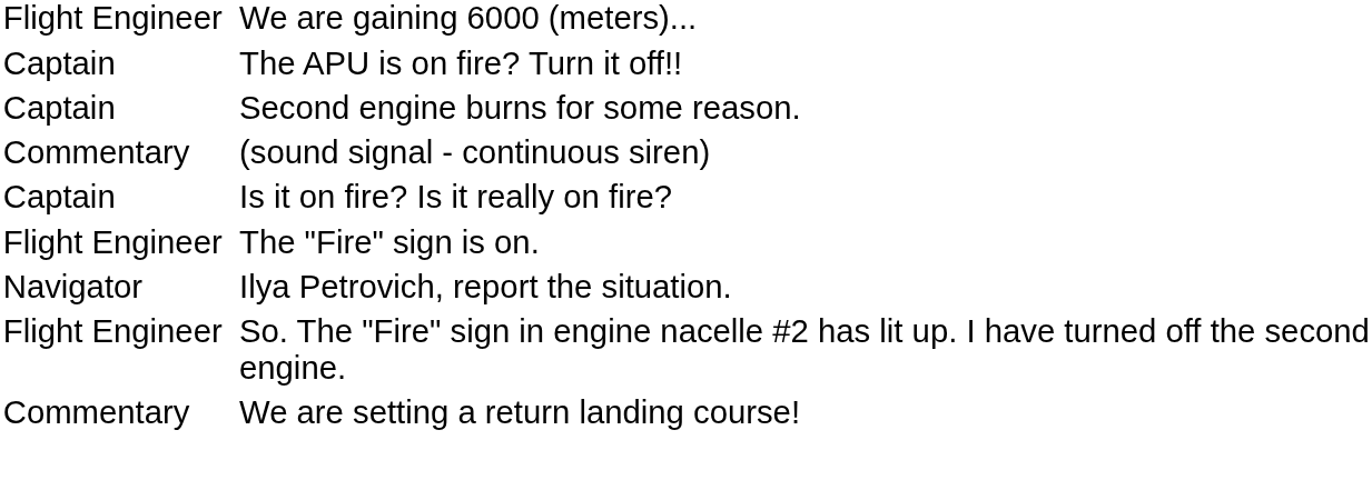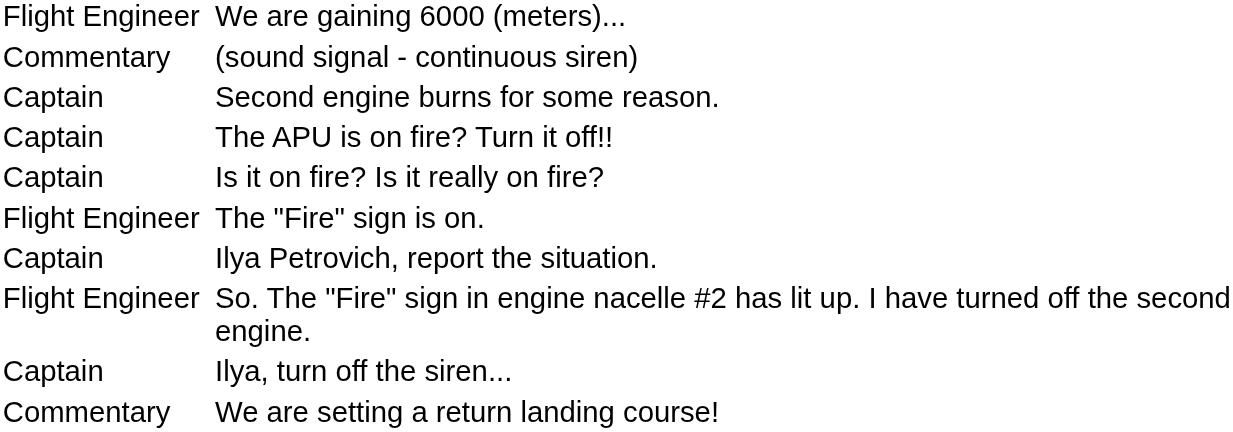 <table align="center" style="border:none;" cellpadding="1">
 <tr>
 <th style="width:7.0em;"></th>
 <th style="width:37.0em;"></th>
 </tr>
 <tr style="vertical-align:top;">
 <td>Flight Engineer</td>
 <td>We are gaining 6000 (meters)...</td>
 </tr>
 <tr style="vertical-align:top;">
-<td>Captain</td>
-<td>The APU is on fire? Turn it off!!</td>
+<td>Commentary</td>
+<td>(sound signal - continuous siren)</td>
 </tr>
 <tr style="vertical-align:top;">
 <td>Captain</td>
 <td>Second engine burns for some reason.</td>
 </tr>
 <tr style="vertical-align:top;">
-<td>Commentary</td>
-<td>(sound signal - continuous siren)</td>
+<td>Captain</td>
+<td>The APU is on fire? Turn it off!!</td>
 </tr>
 <tr style="vertical-align:top;">
 <td>Captain</td>
 <td>Is it on fire? Is it really on fire?</td>
 </tr>
 <tr style="vertical-align:top;">
 <td>Flight Engineer</td>
 <td>The "Fire" sign is on.</td>
 </tr>
 <tr style="vertical-align:top;">
-<td>Navigator</td>
+<td>Captain</td>
 <td>Ilya Petrovich, report the situation.</td>
 </tr>
 <tr style="vertical-align:top;">
 <td>Flight Engineer</td>
 <td>So. The "Fire" sign in engine nacelle #2 has lit up. I have turned off the second engine.</td>
 </tr>
 <tr style="vertical-align:top;">
+<td>Captain</td>
+<td>Ilya, turn off the siren...</td>
+</tr>
+<tr style="vertical-align:top;">
 <td>Commentary</td>
 <td>We are setting a return landing course!</td>
 </tr>
 </table>
